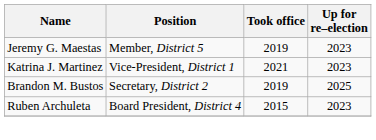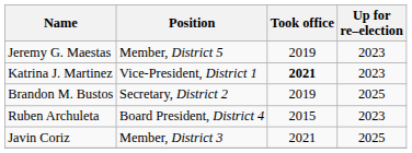 <table class="wikitable">
 <tr>
 <th>Name</th>
 <th>Position</th>
 <th>Took office</th>
 <th>Up for<br>re–election</th>
 </tr>
 <tr valign="bottom">
 <td>Jeremy G. Maestas</td>
 <td>Member, <em>District 5</em></td>
 <td align="center">2019</td>
 <td align="center">2023</td>
 </tr>
 <tr>
 <td>Katrina J. Martinez</td>
 <td>Vice-President, <em>District 1</em></td>
-<td align="center">2021</td>
+<td align="center"><strong>2021</strong></td>
 <td align="center">2023</td>
 </tr>
 <tr>
 <td>Brandon M. Bustos</td>
 <td>Secretary, <em>District 2</em></td>
 <td align="center">2019</td>
 <td align="center">2025</td>
 </tr>
 <tr>
 <td>Ruben Archuleta</td>
 <td>Board President, <em>District 4</em></td>
 <td align="center">2015</td>
 <td align="center">2023</td>
 </tr>
 <tr>
+<td>Javin Coriz</td>
+<td>Member, <em>District 3</em></td>
+<td align="center">2021</td>
+<td align="center">2025</td>
+</tr>
+<tr>
 </tr>
 </table>
